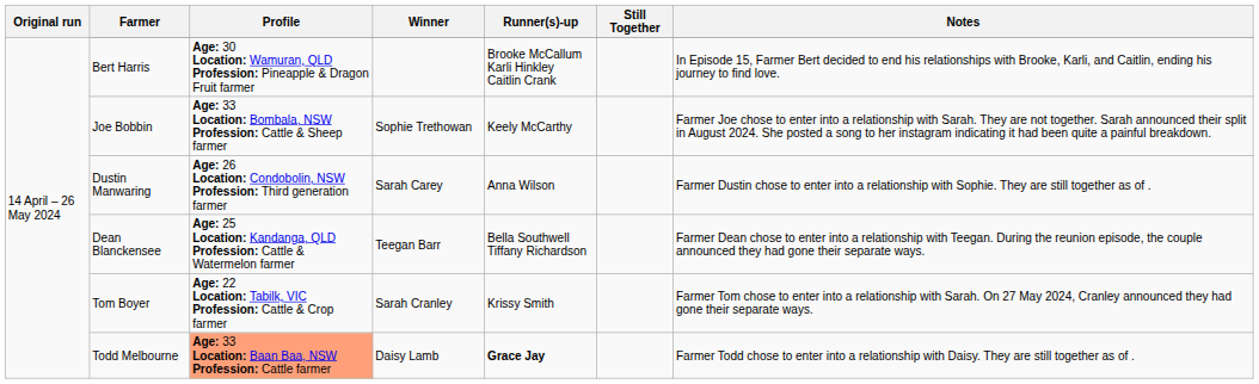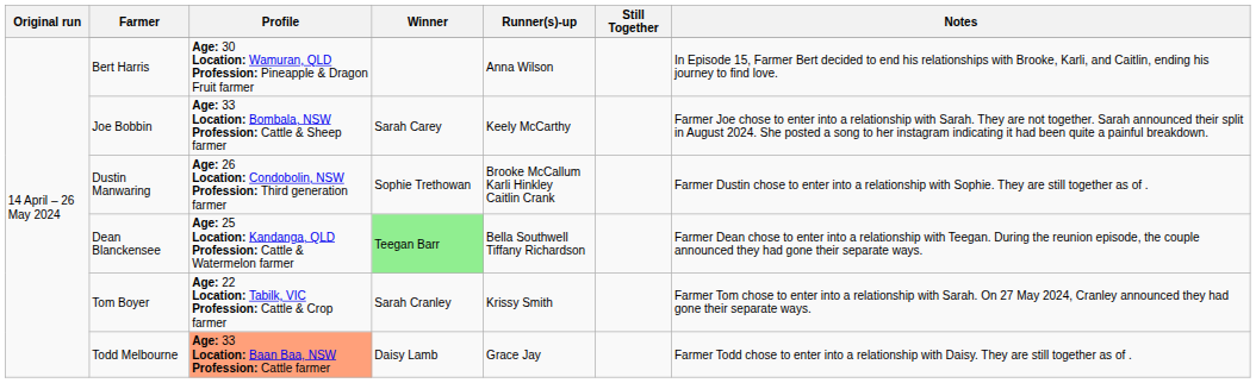 <table class="wikitable plainrowheaders" style="font-size:95%; width:100%;">
 <tr>
 <th width=100>Original run</th>
 <th width=120>Farmer</th>
 <th width=225>Profile</th>
 <th width=135>Winner</th>
 <th width=135>Runner(s)-up</th>
 <th width=90>Still Together</th>
 <th>Notes</th>
 </tr>
 <tr>
 <td rowspan="7">14 April – 26 May 2024</td>
 </tr>
 <tr>
 <td>Bert Harris</td>
 <td><strong>Age:</strong> 30 <br><strong>Location:</strong> <a href='#'>Wamuran, QLD</a><br><strong>Profession:</strong> Pineapple & Dragon Fruit farmer</td>
 <td></td>
-<td>Brooke McCallum <br> Karli Hinkley <br> Caitlin Crank</td>
+<td>Anna Wilson</td>
 <td></td>
 <td>In Episode 15, Farmer Bert decided to end his relationships with Brooke, Karli, and Caitlin, ending his journey to find love.</td>
 </tr>
 <tr>
 <td>Joe Bobbin</td>
 <td><strong>Age:</strong> 33 <br><strong>Location:</strong> <a href='#'>Bombala, NSW</a><br><strong>Profession:</strong> Cattle & Sheep farmer</td>
-<td>Sophie Trethowan</td>
+<td>Sarah Carey</td>
 <td>Keely McCarthy</td>
 <td></td>
 <td>Farmer Joe chose to enter into a relationship with Sarah. They are not together. Sarah announced their split in August 2024. She posted a song to her instagram indicating it had been quite a painful breakdown.</td>
 </tr>
 <tr>
 <td>Dustin Manwaring</td>
 <td><strong>Age:</strong> 26 <br><strong>Location:</strong> <a href='#'>Condobolin, NSW</a><br><strong>Profession:</strong> Third generation farmer</td>
-<td>Sarah Carey</td>
-<td>Anna Wilson</td>
+<td>Sophie Trethowan</td>
+<td>Brooke McCallum <br> Karli Hinkley <br> Caitlin Crank</td>
 <td></td>
 <td>Farmer Dustin chose to enter into a relationship with Sophie. They are still together as of  .</td>
 </tr>
 <tr>
 <td>Dean Blanckensee</td>
 <td><strong>Age:</strong> 25 <br><strong>Location:</strong> <a href='#'>Kandanga, QLD</a><br><strong>Profession:</strong> Cattle & Watermelon farmer</td>
-<td>Teegan Barr</td>
+<td style="background: lightgreen;">Teegan Barr</td>
 <td>Bella Southwell <br> Tiffany Richardson</td>
 <td></td>
 <td>Farmer Dean chose to enter into a relationship with Teegan. During the reunion episode, the couple announced they had gone their separate ways.</td>
 </tr>
 <tr>
 <td>Tom Boyer</td>
 <td><strong>Age:</strong> 22 <br><strong>Location:</strong> <a href='#'>Tabilk, VIC</a><br><strong>Profession:</strong> Cattle & Crop farmer</td>
 <td>Sarah Cranley</td>
 <td>Krissy Smith</td>
 <td></td>
 <td>Farmer Tom chose to enter into a relationship with Sarah. On 27 May 2024, Cranley announced they had gone their separate ways.</td>
 </tr>
 <tr>
 <td>Todd Melbourne</td>
 <td style="background: lightsalmon;"><strong>Age:</strong> 33 <br><strong>Location:</strong> <a href='#'>Baan Baa, NSW</a><br><strong>Profession:</strong> Cattle farmer</td>
 <td>Daisy Lamb</td>
-<td><strong>Grace Jay</strong></td>
+<td>Grace Jay</td>
 <td></td>
 <td>Farmer Todd chose to enter into a relationship with Daisy. They are still together as of  .</td>
 </tr>
 </table>
